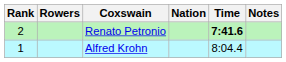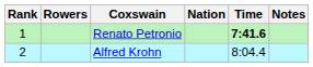 <table class="wikitable sortable" style="text-align:center">
 <tr>
 <th>Rank</th>
 <th>Rowers</th>
 <th>Coxswain</th>
 <th>Nation</th>
 <th>Time</th>
 <th>Notes</th>
 </tr>
 <tr bgcolor=bbf3bb>
-<td>2</td>
+<td>1</td>
 <td align=left></td>
 <td align=left><a href='#'>Renato Petronio</a></td>
 <td align=left></td>
 <td><strong>7:41.6</strong></td>
 <td></td>
 </tr>
 <tr bgcolor=bbf9ff>
-<td>1</td>
+<td>2</td>
 <td align=left></td>
 <td align=left><a href='#'>Alfred Krohn</a></td>
 <td align=left></td>
 <td>8:04.4</td>
 <td></td>
 </tr>
 </table>
